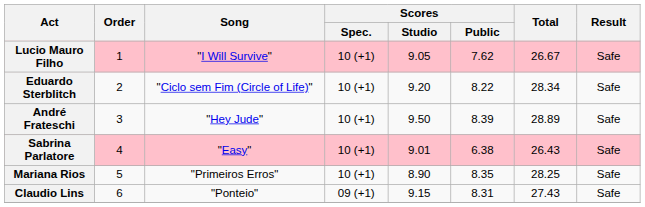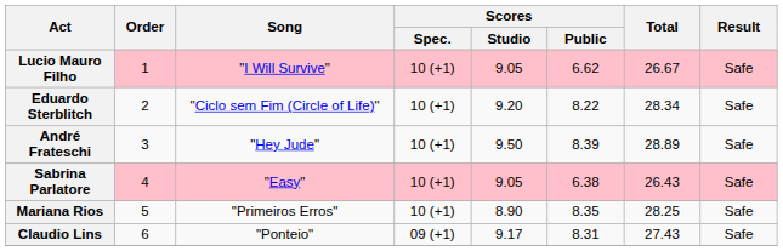 <table class="wikitable plainrowheaders" style="text-align:center; width:100%;">
 <tr>
 <th scope="col" rowspan=2 width="10.0%">Act</th>
 <th scope="col" rowspan=2 width="05.0%">Order</th>
 <th scope="col" rowspan=2 width="20.0%">Song</th>
 <th scope="col" colspan=3 width="20.0%">Scores</th>
 <th scope="col" rowspan=2 width="07.0%">Total</th>
 <th scope="col" rowspan=2 width="07.0%">Result</th>
 </tr>
 <tr>
 <th scope="col" width="07.0%">Spec.</th>
 <th scope="col" width="07.0%">Studio</th>
 <th scope="col" width="07.0%">Public</th>
 </tr>
 <tr bgcolor="FFC0CB">
 <th scope="row">Lucio Mauro Filho</th>
 <td>1</td>
 <td>"<a href='#'>I Will Survive</a>"</td>
 <td>10 (+1)</td>
 <td>9.05</td>
-<td>7.62</td>
+<td>6.62</td>
 <td>26.67</td>
 <td>Safe</td>
 </tr>
 <tr>
 <th scope="row">Eduardo Sterblitch</th>
 <td>2</td>
 <td>"<a href='#'>Ciclo sem Fim (Circle of Life)</a>"</td>
 <td>10 (+1)</td>
 <td>9.20</td>
 <td>8.22</td>
 <td>28.34</td>
 <td>Safe</td>
 </tr>
 <tr>
 <th scope="row">André Frateschi</th>
 <td>3</td>
 <td>"<a href='#'>Hey Jude</a>"</td>
 <td>10 (+1)</td>
 <td>9.50</td>
 <td>8.39</td>
 <td>28.89</td>
 <td>Safe</td>
 </tr>
 <tr bgcolor="FFC0CB">
 <th scope="row">Sabrina Parlatore</th>
 <td>4</td>
 <td>"<a href='#'>Easy</a>"</td>
 <td>10 (+1)</td>
-<td>9.01</td>
+<td>9.05</td>
 <td>6.38</td>
 <td>26.43</td>
 <td>Safe</td>
 </tr>
 <tr>
 <th scope="row">Mariana Rios</th>
 <td>5</td>
 <td>"Primeiros Erros"</td>
 <td>10 (+1)</td>
 <td>8.90</td>
 <td>8.35</td>
 <td>28.25</td>
 <td>Safe</td>
 </tr>
 <tr>
 <th scope="row">Claudio Lins</th>
 <td>6</td>
 <td>"Ponteio"</td>
 <td>09 (+1)</td>
-<td>9.15</td>
+<td>9.17</td>
 <td>8.31</td>
 <td>27.43</td>
 <td>Safe</td>
 </tr>
 <tr>
 </tr>
 </table>
